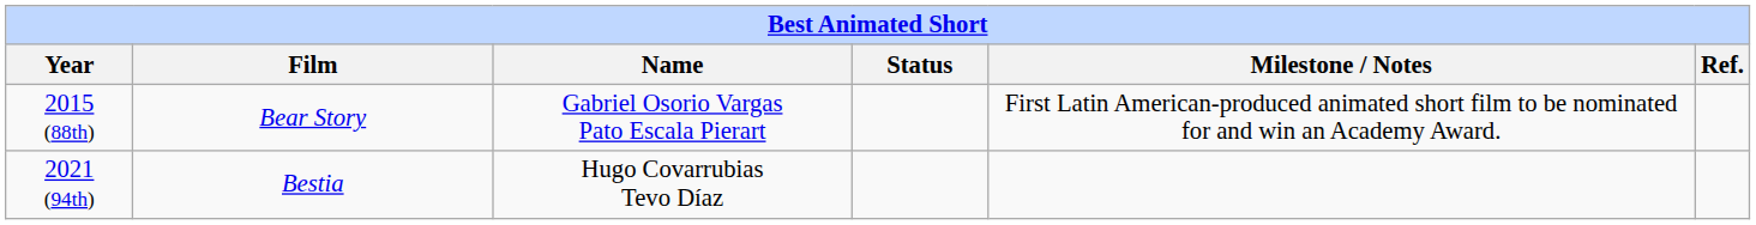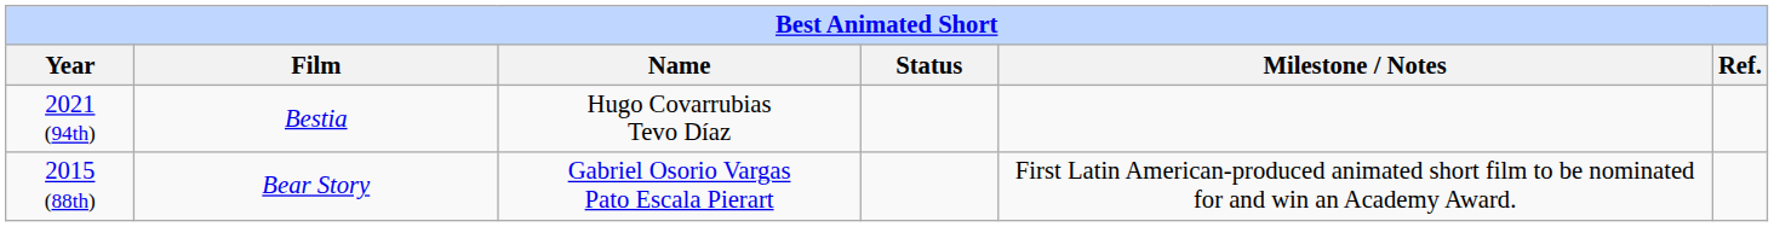 <table class="wikitable" style="text-align: center">
 <tr ---- bgcolor="#bfd7ff">
 <td colspan=6 align=center><strong><a href='#'>Best Animated Short</a></strong></td>
 </tr>
 <tr ---- bgcolor="#ebf5ff">
 <th width="075">Year</th>
 <th width="225">Film</th>
 <th width="225">Name</th>
 <th width="080">Status</th>
 <th width="450">Milestone / Notes</th>
 <th wodth="450">Ref.</th>
 </tr>
 <tr>
+<td><a href='#'>2021</a><br><small>(<a href='#'>94th</a>)</small></td>
+<td><em><a href='#'>Bestia</a></em></td>
+<td>Hugo Covarrubias<br>Tevo Díaz</td>
+<td></td>
+<td></td>
+<td></td>
+</tr>
+<tr>
 <td><a href='#'>2015</a><br><small>(<a href='#'>88th</a>)</small></td>
 <td><em><a href='#'>Bear Story</a></em></td>
 <td><a href='#'>Gabriel Osorio Vargas</a><br><a href='#'>Pato Escala Pierart</a></td>
 <td></td>
 <td>First Latin American-produced animated short film to be nominated for and win an Academy Award.</td>
 <td></td>
 </tr>
-<tr>
-<td><a href='#'>2021</a><br><small>(<a href='#'>94th</a>)</small></td>
-<td><em><a href='#'>Bestia</a></em></td>
-<td>Hugo Covarrubias<br>Tevo Díaz</td>
-<td></td>
-<td></td>
-<td></td>
-</tr>
 </table>
